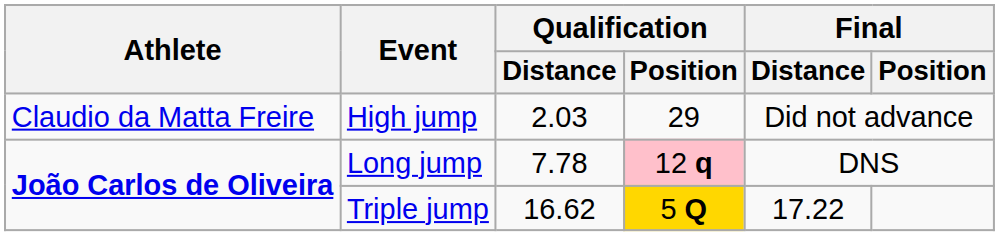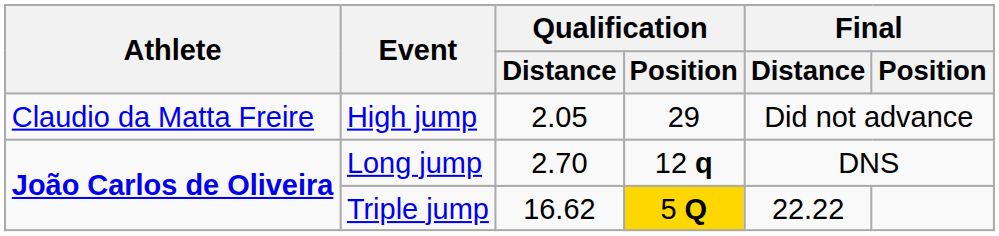 <table class=wikitable style="font-size:90%">
 <tr>
 <th rowspan="2">Athlete</th>
 <th rowspan="2">Event</th>
 <th colspan="2">Qualification</th>
 <th colspan="2">Final</th>
 </tr>
 <tr style="font-size:95%">
 <th>Distance</th>
 <th>Position</th>
 <th>Distance</th>
 <th>Position</th>
 </tr>
 <tr align=center>
 <td align=left rowspan="1"><a href='#'>Claudio da Matta Freire</a></td>
 <td style="text-align:left;"><a href='#'>High jump</a></td>
-<td>2.03</td>
+<td>2.05</td>
 <td>29</td>
 <td colspan=2>Did not advance</td>
 </tr>
 <tr align=center>
 <td align=left rowspan="2"><strong><a href='#'>João Carlos de Oliveira</a></strong></td>
 <td style="text-align:left;"><a href='#'>Long jump</a></td>
-<td>7.78</td>
-<td style="background: pink;">12 <strong>q</strong></td>
+<td>2.70</td>
+<td>12 <strong>q</strong></td>
 <td colspan=2>DNS</td>
 </tr>
 <tr align=center>
 <td style="text-align:left;"><a href='#'>Triple jump</a></td>
 <td>16.62</td>
 <td style="background: gold;">5 <strong>Q</strong></td>
-<td>17.22</td>
+<td>22.22</td>
 <td></td>
 </tr>
 </table>
